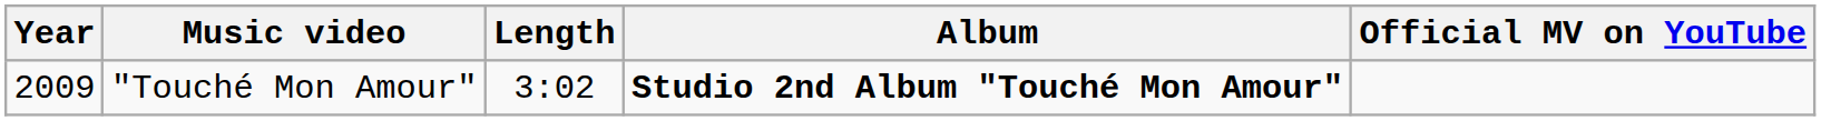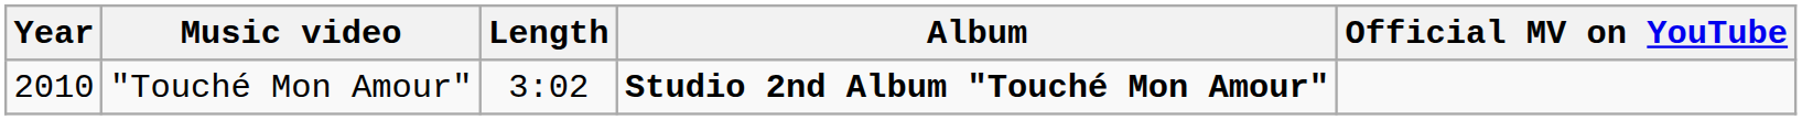 <table class="wikitable" style="text-align: center">
 <tr>
 <th>Year</th>
 <th>Music video</th>
 <th>Length</th>
 <th>Album</th>
 <th>Official MV on <a href='#'>YouTube</a></th>
 </tr>
 <tr>
-<td>2009</td>
+<td>2010</td>
 <td>"Touché Mon Amour"</td>
 <td>3:02</td>
 <td><strong>Studio 2nd Album "Touché Mon Amour"</strong></td>
 <td></td>
 </tr>
 </table>
